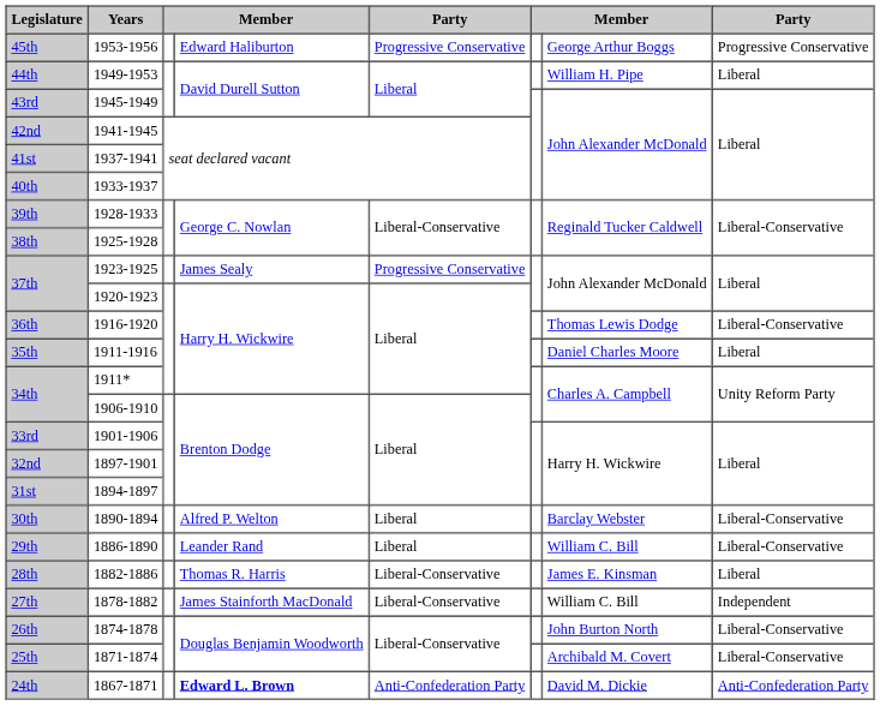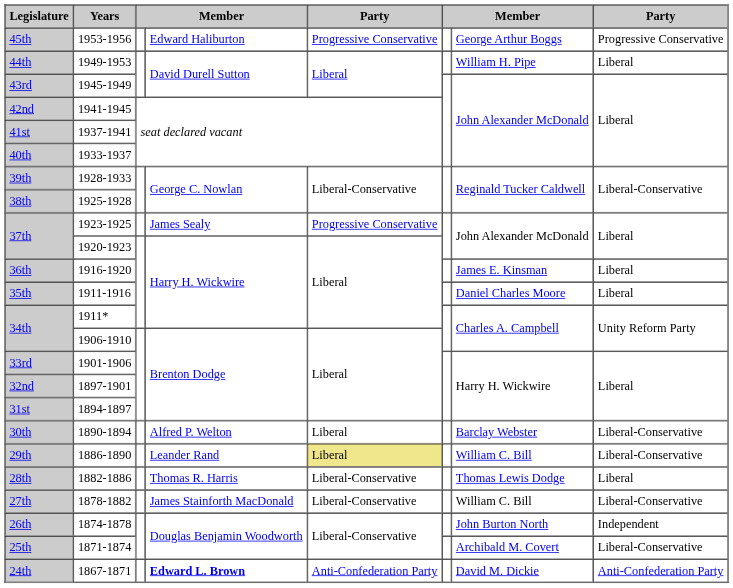 <table border=1 cellpadding=5 cellspacing=0>
 <tr bgcolor="CCCCCC">
 <th>Legislature</th>
 <th>Years</th>
 <th colspan="2">Member</th>
 <th>Party</th>
 <th colspan="2">Member</th>
 <th>Party</th>
 </tr>
 <tr>
 <td bgcolor="CCCCCC"><a href='#'>45th</a></td>
 <td>1953-1956</td>
 <td></td>
 <td><a href='#'>Edward Haliburton</a></td>
 <td><a href='#'>Progressive Conservative</a></td>
 <td></td>
 <td><a href='#'>George Arthur Boggs</a></td>
 <td>Progressive Conservative</td>
 </tr>
 <tr>
 <td bgcolor="CCCCCC"><a href='#'>44th</a></td>
 <td>1949-1953</td>
 <td rowspan="2" ></td>
 <td rowspan="2"><a href='#'>David Durell Sutton</a></td>
 <td rowspan="2"><a href='#'>Liberal</a></td>
 <td></td>
 <td><a href='#'>William H. Pipe</a></td>
 <td>Liberal</td>
 </tr>
 <tr>
 <td bgcolor="CCCCCC"><a href='#'>43rd</a></td>
 <td>1945-1949</td>
 <td rowspan="4" ></td>
 <td rowspan="4"><a href='#'>John Alexander McDonald</a></td>
 <td rowspan="4">Liberal</td>
 </tr>
 <tr>
 <td bgcolor="CCCCCC"><a href='#'>42nd</a></td>
 <td>1941-1945</td>
 <td colspan="3" rowspan="3"><div> <em>seat declared vacant</em> </div></td>
 </tr>
 <tr>
 <td bgcolor="CCCCCC"><a href='#'>41st</a></td>
 <td>1937-1941</td>
 </tr>
 <tr>
 <td bgcolor="CCCCCC"><a href='#'>40th</a></td>
 <td>1933-1937</td>
 </tr>
 <tr>
 <td bgcolor="CCCCCC"><a href='#'>39th</a></td>
 <td>1928-1933</td>
 <td rowspan="2" ></td>
 <td rowspan="2"><a href='#'>George C. Nowlan</a></td>
 <td rowspan="2">Liberal-Conservative</td>
 <td rowspan="2" ></td>
 <td rowspan="2"><a href='#'>Reginald Tucker Caldwell</a></td>
 <td rowspan="2">Liberal-Conservative</td>
 </tr>
 <tr>
 <td bgcolor="CCCCCC"><a href='#'>38th</a></td>
 <td>1925-1928</td>
 </tr>
 <tr>
 <td rowspan="2" bgcolor="CCCCCC"><a href='#'>37th</a></td>
 <td>1923-1925</td>
 <td></td>
 <td><a href='#'>James Sealy</a></td>
 <td><a href='#'>Progressive Conservative</a></td>
 <td rowspan="2" ></td>
 <td rowspan="2">John Alexander McDonald</td>
 <td rowspan="2">Liberal</td>
 </tr>
 <tr>
 <td>1920-1923</td>
 <td rowspan="4" ></td>
 <td rowspan="4"><a href='#'>Harry H. Wickwire</a></td>
 <td rowspan="4">Liberal</td>
 </tr>
 <tr>
 <td bgcolor="CCCCCC"><a href='#'>36th</a></td>
 <td>1916-1920</td>
 <td></td>
-<td><a href='#'>Thomas Lewis Dodge</a></td>
-<td>Liberal-Conservative</td>
+<td><a href='#'>James E. Kinsman</a></td>
+<td>Liberal</td>
 </tr>
 <tr>
 <td bgcolor="CCCCCC"><a href='#'>35th</a></td>
 <td>1911-1916</td>
 <td></td>
 <td><a href='#'>Daniel Charles Moore</a></td>
 <td>Liberal</td>
 </tr>
 <tr>
 <td rowspan="2" bgcolor="CCCCCC"><a href='#'>34th</a></td>
 <td>1911*</td>
 <td rowspan="2" ></td>
 <td rowspan="2"><a href='#'>Charles A. Campbell</a></td>
 <td rowspan="2">Unity Reform Party</td>
 </tr>
 <tr>
 <td>1906-1910</td>
 <td rowspan="4" ></td>
 <td rowspan="4"><a href='#'>Brenton Dodge</a></td>
 <td rowspan="4">Liberal</td>
 </tr>
 <tr>
 <td bgcolor="CCCCCC"><a href='#'>33rd</a></td>
 <td>1901-1906</td>
 <td rowspan="3" ></td>
 <td rowspan="3">Harry H. Wickwire</td>
 <td rowspan="3">Liberal</td>
 </tr>
 <tr>
 <td bgcolor="CCCCCC"><a href='#'>32nd</a></td>
 <td>1897-1901</td>
 </tr>
 <tr>
 <td bgcolor="CCCCCC"><a href='#'>31st</a></td>
 <td>1894-1897</td>
 </tr>
 <tr>
 <td bgcolor="CCCCCC"><a href='#'>30th</a></td>
 <td>1890-1894</td>
 <td></td>
 <td><a href='#'>Alfred P. Welton</a></td>
 <td>Liberal</td>
 <td></td>
 <td><a href='#'>Barclay Webster</a></td>
 <td>Liberal-Conservative</td>
 </tr>
 <tr>
 <td bgcolor="CCCCCC"><a href='#'>29th</a></td>
 <td>1886-1890</td>
 <td></td>
 <td><a href='#'>Leander Rand</a></td>
-<td>Liberal</td>
+<td style="background: khaki;">Liberal</td>
 <td></td>
 <td><a href='#'>William C. Bill</a></td>
 <td>Liberal-Conservative</td>
 </tr>
 <tr>
 <td bgcolor="CCCCCC"><a href='#'>28th</a></td>
 <td>1882-1886</td>
 <td></td>
 <td><a href='#'>Thomas R. Harris</a></td>
 <td>Liberal-Conservative</td>
 <td></td>
-<td><a href='#'>James E. Kinsman</a></td>
+<td><a href='#'>Thomas Lewis Dodge</a></td>
 <td>Liberal</td>
 </tr>
 <tr>
 <td bgcolor="CCCCCC"><a href='#'>27th</a></td>
 <td>1878-1882</td>
 <td></td>
 <td><a href='#'>James Stainforth MacDonald</a></td>
 <td>Liberal-Conservative</td>
 <td></td>
 <td>William C. Bill</td>
-<td>Independent</td>
+<td>Liberal-Conservative</td>
 </tr>
 <tr>
 <td bgcolor="CCCCCC"><a href='#'>26th</a></td>
 <td>1874-1878</td>
 <td rowspan="2" ></td>
 <td rowspan="2"><a href='#'>Douglas Benjamin Woodworth</a></td>
 <td rowspan="2">Liberal-Conservative</td>
 <td></td>
 <td><a href='#'>John Burton North</a></td>
-<td>Liberal-Conservative</td>
+<td>Independent</td>
 </tr>
 <tr>
 <td bgcolor="CCCCCC"><a href='#'>25th</a></td>
 <td>1871-1874</td>
 <td></td>
 <td><a href='#'>Archibald M. Covert</a></td>
 <td>Liberal-Conservative</td>
 </tr>
 <tr>
 <td bgcolor="CCCCCC"><a href='#'>24th</a></td>
 <td>1867-1871</td>
 <td></td>
 <td><strong><a href='#'>Edward L. Brown</a></strong></td>
 <td><a href='#'>Anti-Confederation Party</a></td>
 <td></td>
 <td><a href='#'>David M. Dickie</a></td>
 <td><a href='#'>Anti-Confederation Party</a></td>
 </tr>
 </table>
